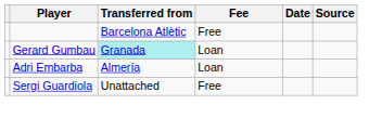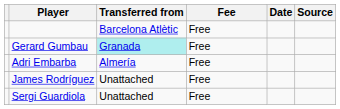 <table class="wikitable plainrowheaders sortable">
 <tr>
 <th></th>
 <th scope="col">Player</th>
 <th>Transferred from</th>
 <th style="width: 115px;">Fee</th>
 <th scope="col">Date</th>
 <th scope="col">Source</th>
 </tr>
 <tr>
 <td align="center"></td>
 <td></td>
 <td> <a href='#'>Barcelona Atlètic</a></td>
 <td>Free</td>
 <td></td>
 <td></td>
 </tr>
 <tr>
 <td align="center"></td>
 <td> <a href='#'>Gerard Gumbau</a></td>
 <td style="background: paleturquoise;"> <a href='#'>Granada</a></td>
-<td>Loan</td>
+<td>Free</td>
 <td></td>
 <td></td>
 </tr>
 <tr>
 <td align="center"></td>
 <td> <a href='#'>Adri Embarba</a></td>
 <td> <a href='#'>Almería</a></td>
-<td>Loan</td>
+<td>Free</td>
+<td></td>
+<td></td>
+</tr>
+<tr>
+<td align="center"></td>
+<td> <a href='#'>James Rodríguez</a></td>
+<td>Unattached</td>
+<td>Free</td>
 <td></td>
 <td></td>
 </tr>
 <tr>
 <td align="center"></td>
 <td> <a href='#'>Sergi Guardiola</a></td>
 <td>Unattached</td>
 <td>Free</td>
 <td></td>
 <td></td>
 </tr>
 </table>
